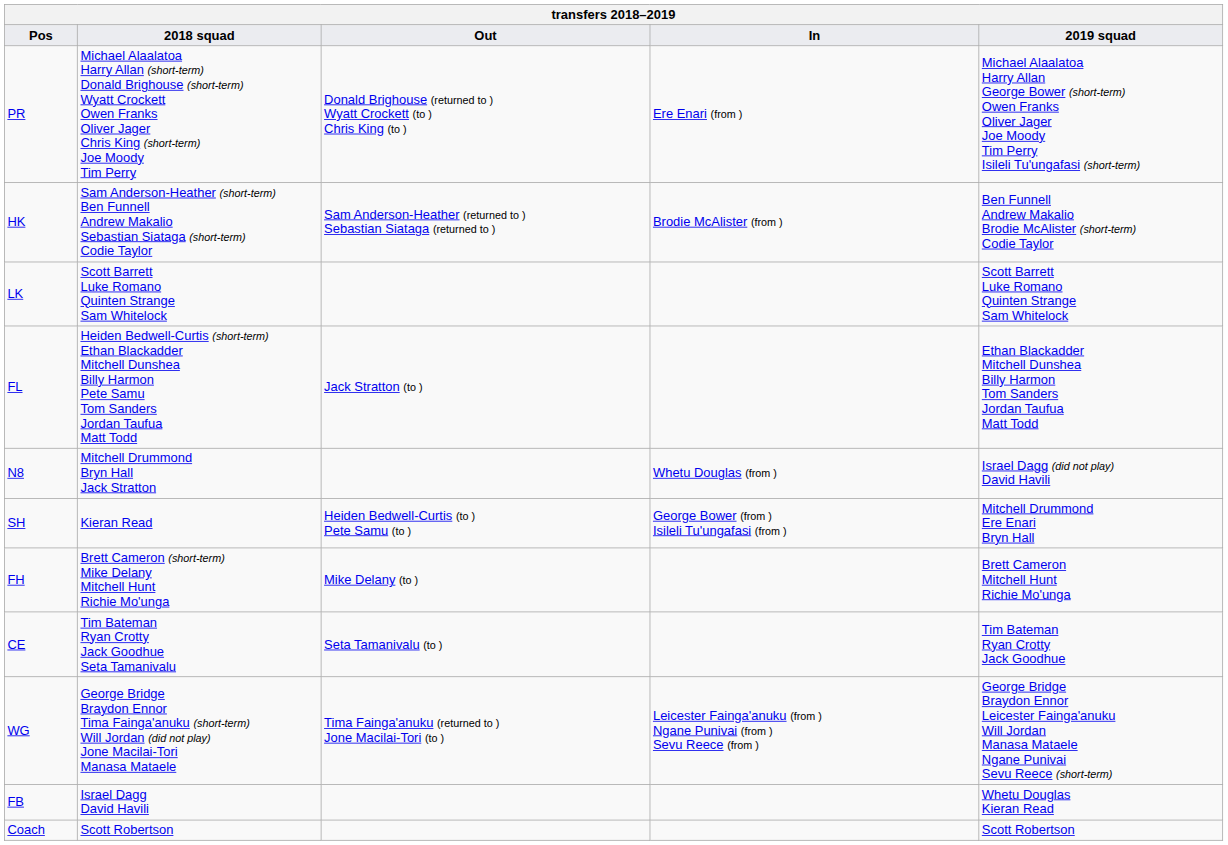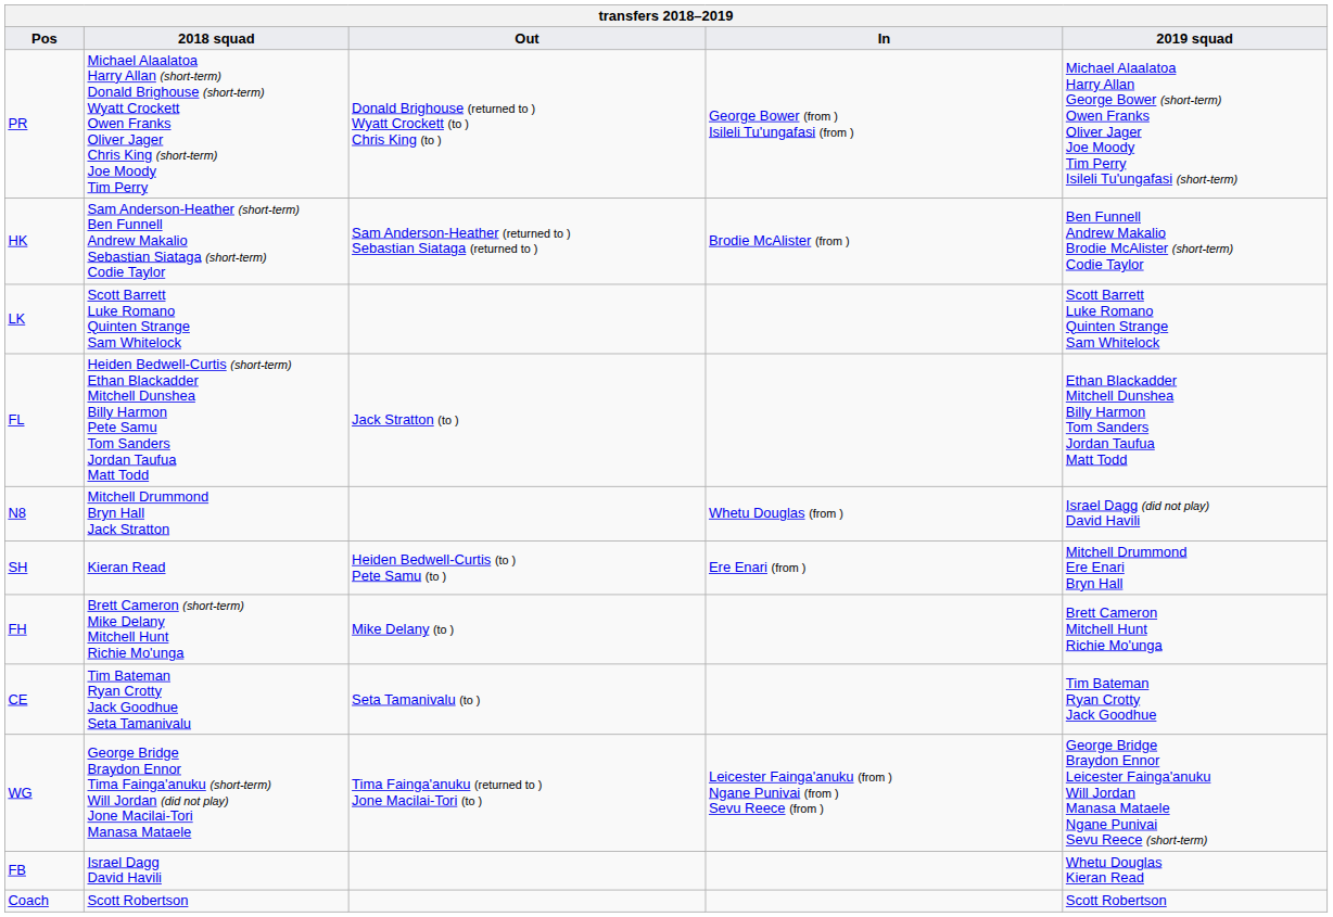 <table class="wikitable" style="text-align: left; width:95%">
 <tr>
 <th colspan="100%"> transfers 2018–2019</th>
 </tr>
 <tr>
 <th style="background:#ebecf0; width:6%;">Pos</th>
 <th style="background:#ebecf0; width:20%;">2018 squad</th>
 <th style="background:#ebecf0; width:27%;">Out</th>
 <th style="background:#ebecf0; width:27%;">In</th>
 <th style="background:#ebecf0; width:20%;">2019 squad</th>
 </tr>
 <tr>
 <td><a href='#'>PR</a></td>
 <td> <a href='#'>Michael Alaalatoa</a> <br> <a href='#'>Harry Allan</a> <small><em>(short-term)</em></small> <br> <a href='#'>Donald Brighouse</a> <small><em>(short-term)</em></small> <br> <a href='#'>Wyatt Crockett</a> <br> <a href='#'>Owen Franks</a> <br> <a href='#'>Oliver Jager</a> <br> <a href='#'>Chris King</a> <small><em>(short-term)</em></small> <br> <a href='#'>Joe Moody</a> <br> <a href='#'>Tim Perry</a></td>
 <td>  <a href='#'>Donald Brighouse</a> <small>(returned to )</small> <br>  <a href='#'>Wyatt Crockett</a> <small>(to )</small> <br>  <a href='#'>Chris King</a> <small>(to )</small></td>
-<td>  <a href='#'>Ere Enari</a> <small>(from )</small></td>
+<td>  <a href='#'>George Bower</a> <small>(from )</small> <br>  <a href='#'>Isileli Tu'ungafasi</a> <small>(from )</small></td>
 <td> <a href='#'>Michael Alaalatoa</a> <br> <a href='#'>Harry Allan</a> <br> <a href='#'>George Bower</a> <small><em>(short-term)</em></small> <br> <a href='#'>Owen Franks</a> <br> <a href='#'>Oliver Jager</a> <br> <a href='#'>Joe Moody</a> <br> <a href='#'>Tim Perry</a> <br> <a href='#'>Isileli Tu'ungafasi</a> <small><em>(short-term)</em></small></td>
 </tr>
 <tr>
 <td><a href='#'>HK</a></td>
 <td> <a href='#'>Sam Anderson-Heather</a> <small><em>(short-term)</em></small> <br> <a href='#'>Ben Funnell</a> <br> <a href='#'>Andrew Makalio</a> <br> <a href='#'>Sebastian Siataga</a> <small><em>(short-term)</em></small> <br> <a href='#'>Codie Taylor</a></td>
 <td>  <a href='#'>Sam Anderson-Heather</a> <small>(returned to )</small> <br>  <a href='#'>Sebastian Siataga</a> <small>(returned to )</small></td>
 <td>  <a href='#'>Brodie McAlister</a> <small>(from )</small></td>
 <td> <a href='#'>Ben Funnell</a> <br> <a href='#'>Andrew Makalio</a> <br> <a href='#'>Brodie McAlister</a> <small><em>(short-term)</em></small> <br> <a href='#'>Codie Taylor</a></td>
 </tr>
 <tr>
 <td><a href='#'>LK</a></td>
 <td> <a href='#'>Scott Barrett</a> <br> <a href='#'>Luke Romano</a> <br> <a href='#'>Quinten Strange</a> <br> <a href='#'>Sam Whitelock</a></td>
 <td></td>
 <td></td>
 <td> <a href='#'>Scott Barrett</a> <br> <a href='#'>Luke Romano</a> <br> <a href='#'>Quinten Strange</a> <br> <a href='#'>Sam Whitelock</a></td>
 </tr>
 <tr>
 <td><a href='#'>FL</a></td>
 <td> <a href='#'>Heiden Bedwell-Curtis</a> <small><em>(short-term)</em></small> <br> <a href='#'>Ethan Blackadder</a> <br> <a href='#'>Mitchell Dunshea</a> <br> <a href='#'>Billy Harmon</a> <br> <a href='#'>Pete Samu</a> <br> <a href='#'>Tom Sanders</a> <br> <a href='#'>Jordan Taufua</a> <br> <a href='#'>Matt Todd</a></td>
 <td>  <a href='#'>Jack Stratton</a> <small>(to )</small></td>
 <td></td>
 <td> <a href='#'>Ethan Blackadder</a> <br> <a href='#'>Mitchell Dunshea</a> <br> <a href='#'>Billy Harmon</a> <br> <a href='#'>Tom Sanders</a> <br> <a href='#'>Jordan Taufua</a> <br> <a href='#'>Matt Todd</a></td>
 </tr>
 <tr>
 <td><a href='#'>N8</a></td>
 <td> <a href='#'>Mitchell Drummond</a> <br> <a href='#'>Bryn Hall</a> <br> <a href='#'>Jack Stratton</a></td>
 <td></td>
 <td>  <a href='#'>Whetu Douglas</a> <small>(from )</small></td>
 <td> <a href='#'>Israel Dagg</a> <small><em>(did not play)</em></small> <br> <a href='#'>David Havili</a></td>
 </tr>
 <tr>
 <td><a href='#'>SH</a></td>
 <td> <a href='#'>Kieran Read</a></td>
 <td>  <a href='#'>Heiden Bedwell-Curtis</a> <small>(to )</small> <br>  <a href='#'>Pete Samu</a> <small>(to )</small></td>
-<td>  <a href='#'>George Bower</a> <small>(from )</small> <br>  <a href='#'>Isileli Tu'ungafasi</a> <small>(from )</small></td>
+<td>  <a href='#'>Ere Enari</a> <small>(from )</small></td>
 <td> <a href='#'>Mitchell Drummond</a> <br> <a href='#'>Ere Enari</a> <br> <a href='#'>Bryn Hall</a></td>
 </tr>
 <tr>
 <td><a href='#'>FH</a></td>
 <td> <a href='#'>Brett Cameron</a> <small><em>(short-term)</em></small> <br> <a href='#'>Mike Delany</a> <br> <a href='#'>Mitchell Hunt</a> <br> <a href='#'>Richie Mo'unga</a></td>
 <td>  <a href='#'>Mike Delany</a> <small>(to )</small></td>
 <td></td>
 <td> <a href='#'>Brett Cameron</a> <br> <a href='#'>Mitchell Hunt</a> <br> <a href='#'>Richie Mo'unga</a></td>
 </tr>
 <tr>
 <td><a href='#'>CE</a></td>
 <td> <a href='#'>Tim Bateman</a> <br> <a href='#'>Ryan Crotty</a> <br> <a href='#'>Jack Goodhue</a> <br> <a href='#'>Seta Tamanivalu</a></td>
 <td>  <a href='#'>Seta Tamanivalu</a> <small>(to )</small></td>
 <td></td>
 <td> <a href='#'>Tim Bateman</a> <br> <a href='#'>Ryan Crotty</a> <br> <a href='#'>Jack Goodhue</a></td>
 </tr>
 <tr>
 <td><a href='#'>WG</a></td>
 <td> <a href='#'>George Bridge</a> <br> <a href='#'>Braydon Ennor</a> <br> <a href='#'>Tima Fainga'anuku</a> <small><em>(short-term)</em></small> <br> <a href='#'>Will Jordan</a> <small><em>(did not play)</em></small> <br> <a href='#'>Jone Macilai-Tori</a> <br> <a href='#'>Manasa Mataele</a></td>
 <td>  <a href='#'>Tima Fainga'anuku</a> <small>(returned to )</small> <br>  <a href='#'>Jone Macilai-Tori</a> <small>(to )</small></td>
 <td>  <a href='#'>Leicester Fainga'anuku</a> <small>(from )</small> <br>  <a href='#'>Ngane Punivai</a> <small>(from )</small> <br>  <a href='#'>Sevu Reece</a> <small>(from )</small></td>
 <td> <a href='#'>George Bridge</a> <br> <a href='#'>Braydon Ennor</a> <br> <a href='#'>Leicester Fainga'anuku</a> <br> <a href='#'>Will Jordan</a> <br> <a href='#'>Manasa Mataele</a> <br> <a href='#'>Ngane Punivai</a> <br> <a href='#'>Sevu Reece</a> <small><em>(short-term)</em></small></td>
 </tr>
 <tr>
 <td><a href='#'>FB</a></td>
 <td> <a href='#'>Israel Dagg</a> <br> <a href='#'>David Havili</a></td>
 <td></td>
 <td></td>
 <td> <a href='#'>Whetu Douglas</a> <br> <a href='#'>Kieran Read</a></td>
 </tr>
 <tr>
 <td><a href='#'>Coach</a></td>
 <td> <a href='#'>Scott Robertson</a></td>
 <td></td>
 <td></td>
 <td> <a href='#'>Scott Robertson</a></td>
 </tr>
 </table>
